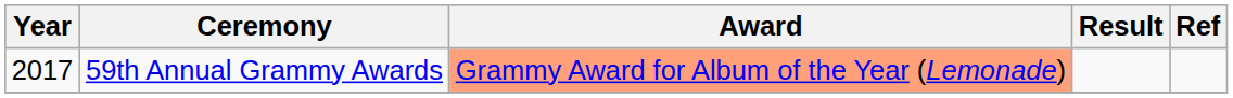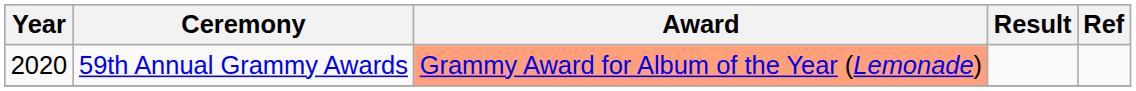 <table class="wikitable">
 <tr style="background:#ccc; text-align:center;">
 <th scope="col">Year</th>
 <th scope="col">Ceremony</th>
 <th scope="col">Award</th>
 <th scope="col">Result</th>
 <th>Ref</th>
 </tr>
 <tr>
-<td>2017</td>
+<td>2020</td>
 <td><a href='#'>59th Annual Grammy Awards</a></td>
 <td style="background: lightsalmon;"><a href='#'>Grammy Award for Album of the Year</a> (<em><a href='#'>Lemonade</a></em>)</td>
 <td></td>
 <td style="text-align:center;"></td>
 </tr>
 <tr>
 </tr>
 </table>
